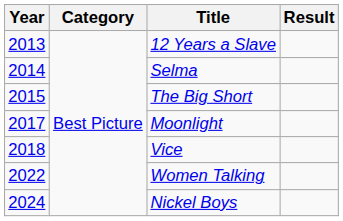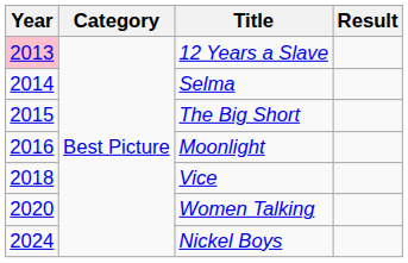 <table class="wikitable" style="font-size: 100%">
 <tr>
 <th>Year</th>
 <th>Category</th>
 <th>Title</th>
 <th>Result</th>
 </tr>
 <tr>
-<td style="text-align:center;"><a href='#'>2013</a></td>
+<td style="background: pink; text-align:center;"><a href='#'>2013</a></td>
 <td rowspan="7"><a href='#'>Best Picture</a></td>
 <td><em><a href='#'>12 Years a Slave</a></em></td>
 <td></td>
 </tr>
 <tr>
 <td style="text-align:center;"><a href='#'>2014</a></td>
 <td><em><a href='#'>Selma</a></em></td>
 <td></td>
 </tr>
 <tr>
 <td style="text-align:center;"><a href='#'>2015</a></td>
 <td><em><a href='#'>The Big Short</a></em></td>
 <td></td>
 </tr>
 <tr>
-<td style="text-align:center;"><a href='#'>2017</a></td>
+<td style="text-align:center;"><a href='#'>2016</a></td>
 <td><em><a href='#'>Moonlight</a></em></td>
 <td></td>
 </tr>
 <tr>
 <td style="text-align:center;"><a href='#'>2018</a></td>
 <td><em><a href='#'>Vice</a></em></td>
 <td></td>
 </tr>
 <tr>
-<td style="text-align:center;"><a href='#'>2022</a></td>
+<td style="text-align:center;"><a href='#'>2020</a></td>
 <td><em><a href='#'>Women Talking</a></em></td>
 <td></td>
 </tr>
 <tr>
 <td style="text-align:center;"><a href='#'>2024</a></td>
 <td><em><a href='#'>Nickel Boys</a></em></td>
 <td></td>
 </tr>
 </table>
